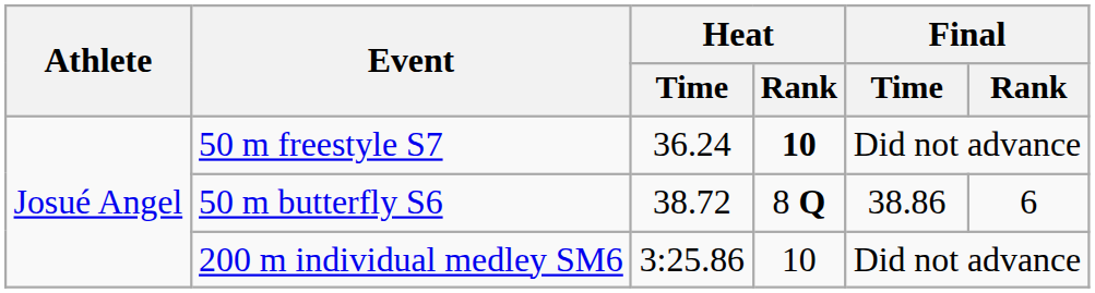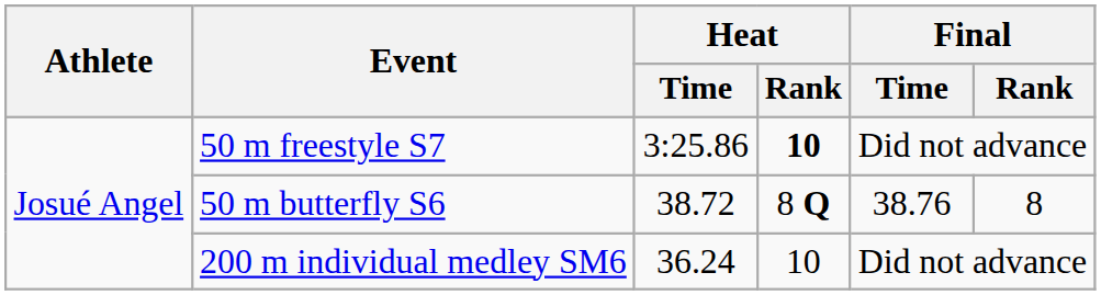 <table class=wikitable style=font-size:90%;text-align:center>
 <tr>
 <th rowspan=2>Athlete</th>
 <th rowspan=2>Event</th>
 <th colspan=2>Heat</th>
 <th colspan=2>Final</th>
 </tr>
 <tr style=font-size:95%>
 <th>Time</th>
 <th>Rank</th>
 <th>Time</th>
 <th>Rank</th>
 </tr>
 <tr align=center>
 <td align=left rowspan=3><a href='#'>Josué Angel</a></td>
 <td align=left><a href='#'>50 m freestyle S7</a></td>
-<td>36.24</td>
+<td>3:25.86</td>
 <td><strong>10</strong></td>
 <td colspan=2>Did not advance</td>
 </tr>
 <tr align=center>
 <td align=left><a href='#'>50 m butterfly S6</a></td>
 <td>38.72</td>
 <td>8 <strong>Q</strong></td>
-<td>38.86</td>
-<td>6</td>
+<td>38.76</td>
+<td>8</td>
 </tr>
 <tr align=center>
 <td align=left><a href='#'>200 m individual medley SM6</a></td>
-<td>3:25.86</td>
+<td>36.24</td>
 <td>10</td>
 <td colspan=2>Did not advance</td>
 </tr>
 </table>
